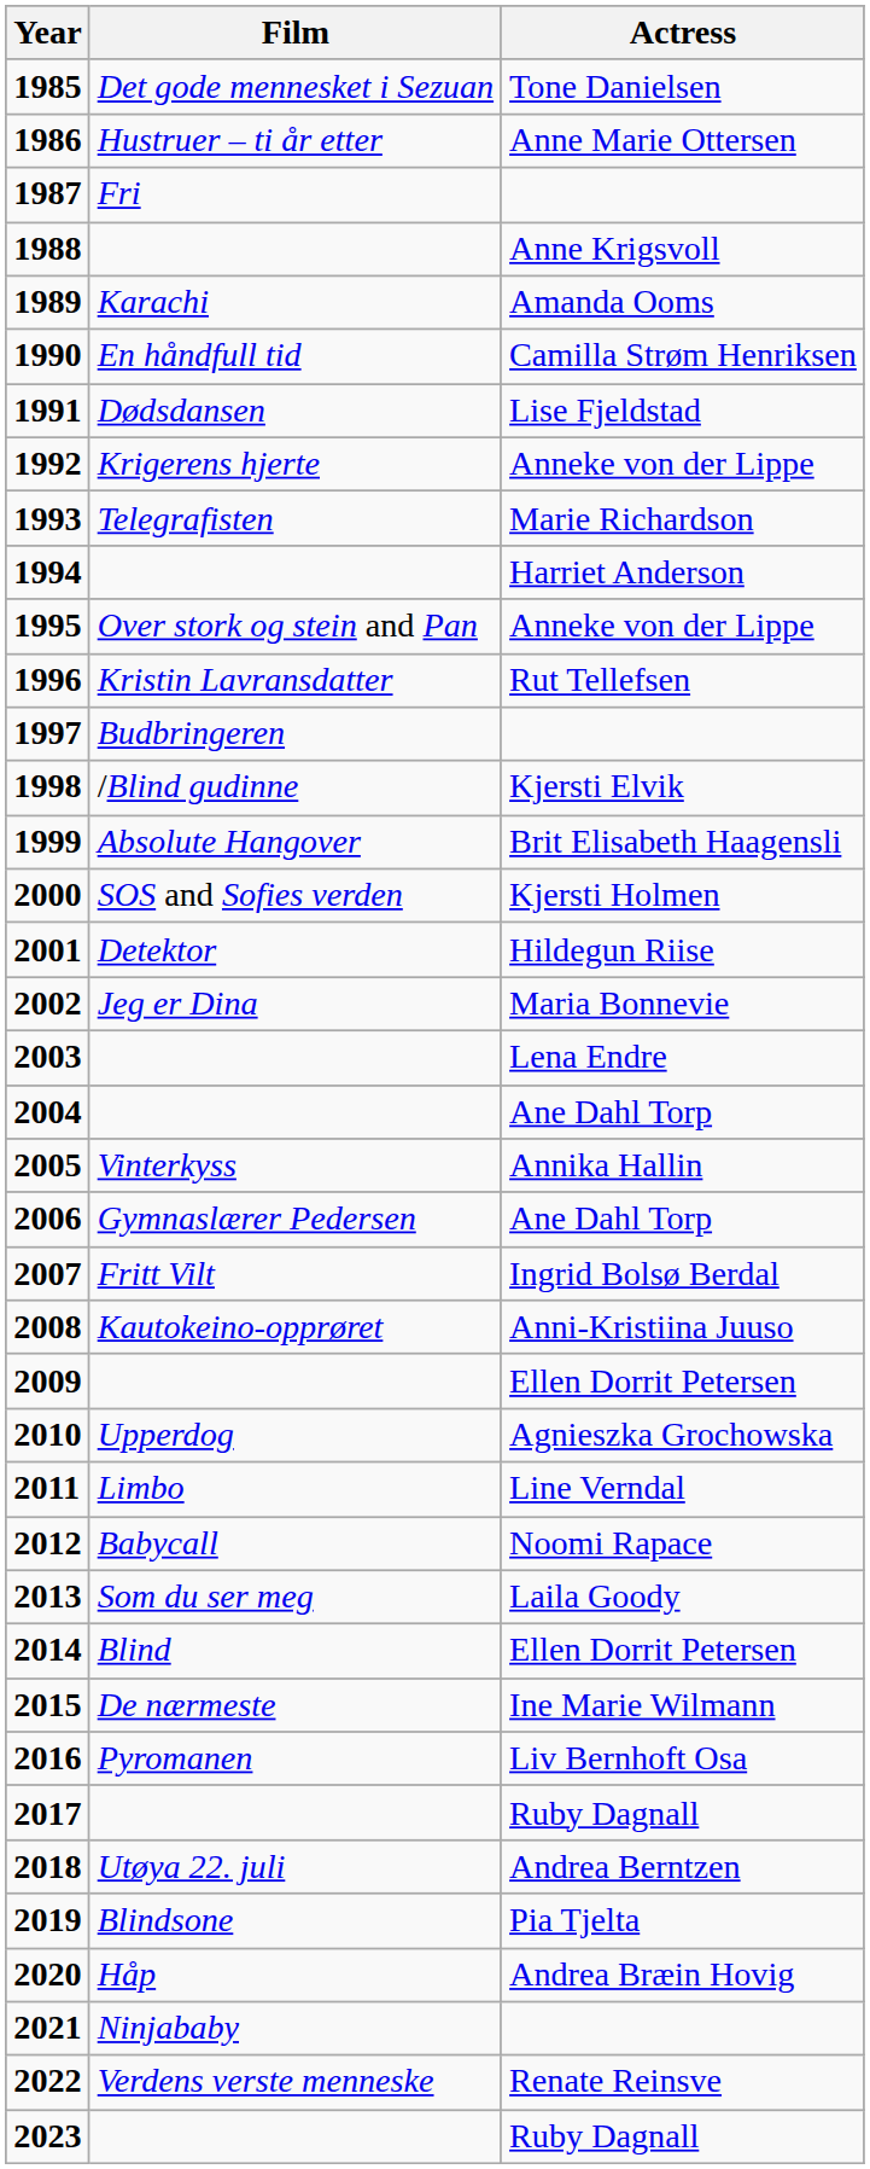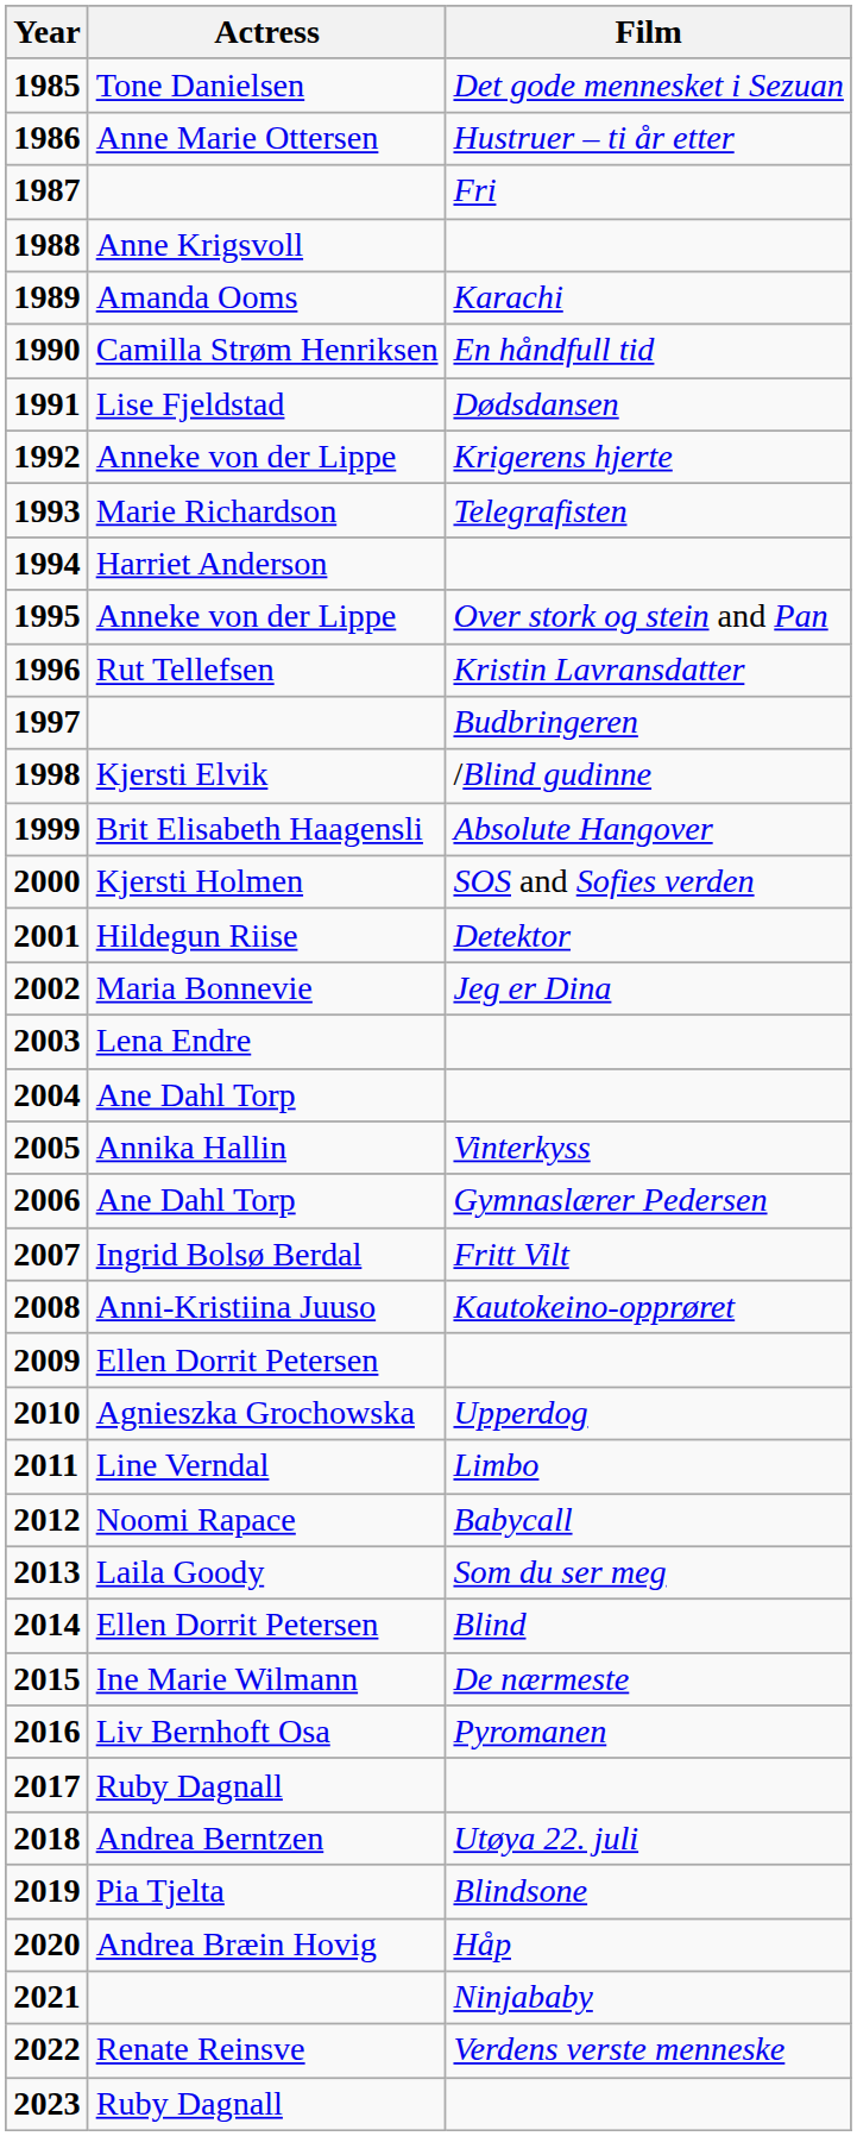 <table class="wikitable">
 <tr style="background:#EFEFEF">
 <th>Year</th>
+<th>Actress</th>
 <th>Film</th>
-<th>Actress</th>
 </tr>
 <tr>
 <td><strong>1985</strong></td>
+<td><a href='#'>Tone Danielsen</a></td>
 <td><em><a href='#'>Det gode mennesket i Sezuan</a></em></td>
-<td><a href='#'>Tone Danielsen</a></td>
 </tr>
 <tr>
 <td><strong>1986</strong></td>
+<td><a href='#'>Anne Marie Ottersen</a></td>
 <td><em><a href='#'>Hustruer – ti år etter</a></em></td>
-<td><a href='#'>Anne Marie Ottersen</a></td>
 </tr>
 <tr>
 <td><strong>1987</strong></td>
+<td></td>
 <td><em><a href='#'>Fri</a></em></td>
-<td></td>
 </tr>
 <tr>
 <td><strong>1988</strong></td>
+<td><a href='#'>Anne Krigsvoll</a></td>
 <td><em></em></td>
-<td><a href='#'>Anne Krigsvoll</a></td>
 </tr>
 <tr>
 <td><strong>1989</strong></td>
+<td><a href='#'>Amanda Ooms</a></td>
 <td><em><a href='#'>Karachi</a></em></td>
-<td><a href='#'>Amanda Ooms</a></td>
 </tr>
 <tr>
 <td><strong>1990</strong></td>
+<td><a href='#'>Camilla Strøm Henriksen</a></td>
 <td><em><a href='#'>En håndfull tid</a></em></td>
-<td><a href='#'>Camilla Strøm Henriksen</a></td>
 </tr>
 <tr>
 <td><strong>1991</strong></td>
+<td><a href='#'>Lise Fjeldstad</a></td>
 <td><em><a href='#'>Dødsdansen</a></em></td>
-<td><a href='#'>Lise Fjeldstad</a></td>
 </tr>
 <tr>
 <td><strong>1992</strong></td>
+<td><a href='#'>Anneke von der Lippe</a></td>
 <td><em><a href='#'>Krigerens hjerte</a></em></td>
-<td><a href='#'>Anneke von der Lippe</a></td>
 </tr>
 <tr>
 <td><strong>1993</strong></td>
+<td><a href='#'>Marie Richardson</a></td>
 <td><em><a href='#'>Telegrafisten</a></em></td>
-<td><a href='#'>Marie Richardson</a></td>
 </tr>
 <tr>
 <td><strong>1994</strong></td>
+<td><a href='#'>Harriet Anderson</a></td>
 <td><em></em></td>
-<td><a href='#'>Harriet Anderson</a></td>
 </tr>
 <tr>
 <td><strong>1995</strong></td>
+<td><a href='#'>Anneke von der Lippe</a></td>
 <td><em><a href='#'>Over stork og stein</a></em> and <em><a href='#'>Pan</a></em></td>
-<td><a href='#'>Anneke von der Lippe</a></td>
 </tr>
 <tr>
 <td><strong>1996</strong></td>
+<td><a href='#'>Rut Tellefsen</a></td>
 <td><em><a href='#'>Kristin Lavransdatter</a></em></td>
-<td><a href='#'>Rut Tellefsen</a></td>
 </tr>
 <tr>
 <td><strong>1997</strong></td>
+<td></td>
 <td><em><a href='#'>Budbringeren</a></em></td>
-<td></td>
 </tr>
 <tr>
 <td><strong>1998</strong></td>
+<td><a href='#'>Kjersti Elvik</a></td>
 <td><em></em>/<em><a href='#'>Blind gudinne</a></em></td>
-<td><a href='#'>Kjersti Elvik</a></td>
 </tr>
 <tr>
 <td><strong>1999</strong></td>
+<td><a href='#'>Brit Elisabeth Haagensli</a></td>
 <td><em><a href='#'>Absolute Hangover</a></em></td>
-<td><a href='#'>Brit Elisabeth Haagensli</a></td>
 </tr>
 <tr>
 <td><strong>2000</strong></td>
+<td><a href='#'>Kjersti Holmen</a></td>
 <td><em><a href='#'>SOS</a></em> and <em><a href='#'>Sofies verden</a></em></td>
-<td><a href='#'>Kjersti Holmen</a></td>
 </tr>
 <tr>
 <td><strong>2001</strong></td>
+<td><a href='#'>Hildegun Riise</a></td>
 <td><em><a href='#'>Detektor</a></em></td>
-<td><a href='#'>Hildegun Riise</a></td>
 </tr>
 <tr>
 <td><strong>2002</strong></td>
+<td><a href='#'>Maria Bonnevie</a></td>
 <td><em><a href='#'>Jeg er Dina</a></em></td>
-<td><a href='#'>Maria Bonnevie</a></td>
 </tr>
 <tr>
 <td><strong>2003</strong></td>
+<td><a href='#'>Lena Endre</a></td>
 <td><em></em></td>
-<td><a href='#'>Lena Endre</a></td>
 </tr>
 <tr>
 <td><strong>2004</strong></td>
+<td><a href='#'>Ane Dahl Torp</a></td>
 <td><em></em></td>
-<td><a href='#'>Ane Dahl Torp</a></td>
 </tr>
 <tr>
 <td><strong>2005</strong></td>
+<td><a href='#'>Annika Hallin</a></td>
 <td><em><a href='#'>Vinterkyss</a></em></td>
-<td><a href='#'>Annika Hallin</a></td>
 </tr>
 <tr>
 <td><strong>2006</strong></td>
+<td><a href='#'>Ane Dahl Torp</a></td>
 <td><em><a href='#'>Gymnaslærer Pedersen</a></em></td>
-<td><a href='#'>Ane Dahl Torp</a></td>
 </tr>
 <tr>
 <td><strong>2007</strong></td>
+<td><a href='#'>Ingrid Bolsø Berdal</a></td>
 <td><em><a href='#'>Fritt Vilt</a></em></td>
-<td><a href='#'>Ingrid Bolsø Berdal</a></td>
 </tr>
 <tr>
 <td><strong>2008</strong></td>
+<td><a href='#'>Anni-Kristiina Juuso</a></td>
 <td><em><a href='#'>Kautokeino-opprøret</a></em></td>
-<td><a href='#'>Anni-Kristiina Juuso</a></td>
 </tr>
 <tr>
 <td><strong>2009</strong></td>
+<td><a href='#'>Ellen Dorrit Petersen</a></td>
 <td><em></em></td>
-<td><a href='#'>Ellen Dorrit Petersen</a></td>
 </tr>
 <tr>
 <td><strong>2010</strong></td>
+<td><a href='#'>Agnieszka Grochowska</a></td>
 <td><em><a href='#'>Upperdog</a></em></td>
-<td><a href='#'>Agnieszka Grochowska</a></td>
 </tr>
 <tr>
 <td><strong>2011</strong></td>
+<td><a href='#'>Line Verndal</a></td>
 <td><em><a href='#'>Limbo</a></em></td>
-<td><a href='#'>Line Verndal</a></td>
 </tr>
 <tr>
 <td><strong>2012</strong></td>
+<td><a href='#'>Noomi Rapace</a></td>
 <td><em><a href='#'>Babycall</a></em></td>
-<td><a href='#'>Noomi Rapace</a></td>
 </tr>
 <tr>
 <td><strong>2013</strong></td>
+<td><a href='#'>Laila Goody</a></td>
 <td><em><a href='#'>Som du ser meg</a></em></td>
-<td><a href='#'>Laila Goody</a></td>
 </tr>
 <tr>
 <td><strong>2014</strong></td>
+<td><a href='#'>Ellen Dorrit Petersen</a></td>
 <td><em><a href='#'>Blind</a></em></td>
-<td><a href='#'>Ellen Dorrit Petersen</a></td>
 </tr>
 <tr>
 <td><strong>2015</strong></td>
+<td><a href='#'>Ine Marie Wilmann</a></td>
 <td><em><a href='#'>De nærmeste</a></em></td>
-<td><a href='#'>Ine Marie Wilmann</a></td>
 </tr>
 <tr>
 <td><strong>2016</strong></td>
+<td><a href='#'>Liv Bernhoft Osa</a></td>
 <td><em><a href='#'>Pyromanen</a></em></td>
-<td><a href='#'>Liv Bernhoft Osa</a></td>
 </tr>
 <tr>
 <td><strong>2017</strong></td>
+<td><a href='#'>Ruby Dagnall</a></td>
 <td><em></em></td>
-<td><a href='#'>Ruby Dagnall</a></td>
 </tr>
 <tr>
 <td><strong>2018</strong></td>
+<td><a href='#'>Andrea Berntzen</a></td>
 <td><em><a href='#'>Utøya 22. juli</a></em></td>
-<td><a href='#'>Andrea Berntzen</a></td>
 </tr>
 <tr>
 <td><strong>2019</strong></td>
+<td><a href='#'>Pia Tjelta</a></td>
 <td><em><a href='#'>Blindsone</a></em></td>
-<td><a href='#'>Pia Tjelta</a></td>
 </tr>
 <tr>
 <td><strong>2020</strong></td>
+<td><a href='#'>Andrea Bræin Hovig</a></td>
 <td><em><a href='#'>Håp</a></em></td>
-<td><a href='#'>Andrea Bræin Hovig</a></td>
 </tr>
 <tr>
 <td><strong>2021</strong></td>
+<td></td>
 <td><em><a href='#'>Ninjababy</a></em></td>
-<td></td>
 </tr>
 <tr>
 <td><strong>2022</strong></td>
+<td><a href='#'>Renate Reinsve</a></td>
 <td><em><a href='#'>Verdens verste menneske</a></em></td>
-<td><a href='#'>Renate Reinsve</a></td>
 </tr>
 <tr>
 <td><strong>2023</strong></td>
+<td><a href='#'>Ruby Dagnall</a></td>
 <td><em></em></td>
-<td><a href='#'>Ruby Dagnall</a></td>
 </tr>
 </table>
